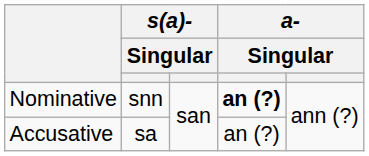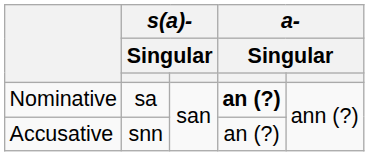 <table class="wikitable">
 <tr>
 <th rowspan="3"></th>
 <th colspan="2"><em>s(a)-</em></th>
 <th colspan="2"><em>a-</em></th>
 </tr>
 <tr>
 <th colspan="2">Singular</th>
 <th colspan="2">Singular</th>
 </tr>
 <tr>
 <th></th>
 <th></th>
 <th></th>
 <th></th>
 </tr>
 <tr>
 <td>Nominative</td>
-<td align="center">snn</td>
+<td align="center">sa</td>
 <td rowspan="2" align="center">san</td>
 <td align="center"><strong>an (?)</strong></td>
 <td rowspan="2" align="center">ann (?)</td>
 </tr>
 <tr>
 <td>Accusative</td>
-<td align="center">sa</td>
+<td align="center">snn</td>
 <td align="center">an (?)</td>
 </tr>
 </table>
